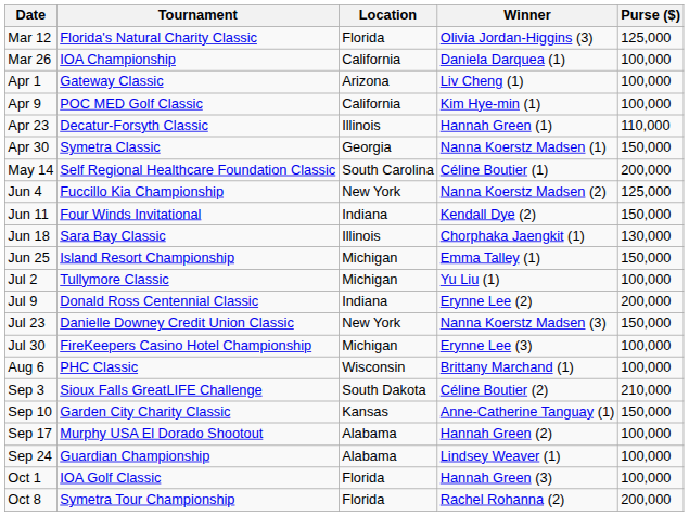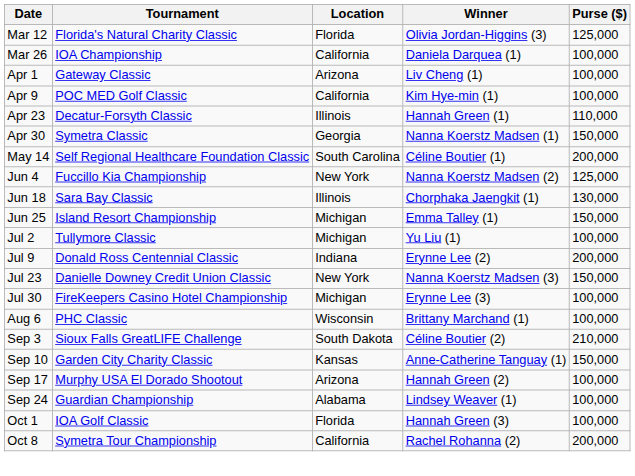 <table class="wikitable sortable">
 <tr>
 <th>Date</th>
 <th>Tournament</th>
 <th>Location</th>
 <th>Winner</th>
 <th>Purse ($)</th>
 </tr>
 <tr>
 <td>Mar 12</td>
 <td><a href='#'>Florida's Natural Charity Classic</a></td>
 <td>Florida</td>
 <td> <a href='#'>Olivia Jordan-Higgins</a> (3)</td>
 <td>125,000</td>
 </tr>
 <tr>
 <td>Mar 26</td>
 <td><a href='#'>IOA Championship</a></td>
 <td>California</td>
 <td> <a href='#'>Daniela Darquea</a> (1)</td>
 <td>100,000</td>
 </tr>
 <tr>
 <td>Apr 1</td>
 <td><a href='#'>Gateway Classic</a></td>
 <td>Arizona</td>
 <td> <a href='#'>Liv Cheng</a> (1)</td>
 <td>100,000</td>
 </tr>
 <tr>
 <td>Apr 9</td>
 <td><a href='#'>POC MED Golf Classic</a></td>
 <td>California</td>
 <td> <a href='#'>Kim Hye-min</a> (1)</td>
 <td>100,000</td>
 </tr>
 <tr>
 <td>Apr 23</td>
 <td><a href='#'>Decatur-Forsyth Classic</a></td>
 <td>Illinois</td>
 <td> <a href='#'>Hannah Green</a> (1)</td>
 <td>110,000</td>
 </tr>
 <tr>
 <td>Apr 30</td>
 <td><a href='#'>Symetra Classic</a></td>
 <td>Georgia</td>
 <td> <a href='#'>Nanna Koerstz Madsen</a> (1)</td>
 <td>150,000</td>
 </tr>
 <tr>
 <td>May 14</td>
 <td><a href='#'>Self Regional Healthcare Foundation Classic</a></td>
 <td>South Carolina</td>
 <td> <a href='#'>Céline Boutier</a> (1)</td>
 <td>200,000</td>
 </tr>
 <tr>
 <td>Jun 4</td>
 <td><a href='#'>Fuccillo Kia Championship</a></td>
 <td>New York</td>
 <td> <a href='#'>Nanna Koerstz Madsen</a> (2)</td>
 <td>125,000</td>
-</tr>
-<tr>
-<td>Jun 11</td>
-<td><a href='#'>Four Winds Invitational</a></td>
-<td>Indiana</td>
-<td> <a href='#'>Kendall Dye</a> (2)</td>
-<td>150,000</td>
 </tr>
 <tr>
 <td>Jun 18</td>
 <td><a href='#'>Sara Bay Classic</a></td>
 <td>Illinois</td>
 <td> <a href='#'>Chorphaka Jaengkit</a> (1)</td>
 <td>130,000</td>
 </tr>
 <tr>
 <td>Jun 25</td>
 <td><a href='#'>Island Resort Championship</a></td>
 <td>Michigan</td>
 <td> <a href='#'>Emma Talley</a> (1)</td>
 <td>150,000</td>
 </tr>
 <tr>
 <td>Jul 2</td>
 <td><a href='#'>Tullymore Classic</a></td>
 <td>Michigan</td>
 <td> <a href='#'>Yu Liu</a> (1)</td>
 <td>100,000</td>
 </tr>
 <tr>
 <td>Jul 9</td>
 <td><a href='#'>Donald Ross Centennial Classic</a></td>
 <td>Indiana</td>
 <td> <a href='#'>Erynne Lee</a> (2)</td>
 <td>200,000</td>
 </tr>
 <tr>
 <td>Jul 23</td>
 <td><a href='#'>Danielle Downey Credit Union Classic</a></td>
 <td>New York</td>
 <td> <a href='#'>Nanna Koerstz Madsen</a> (3)</td>
 <td>150,000</td>
 </tr>
 <tr>
 <td>Jul 30</td>
 <td><a href='#'>FireKeepers Casino Hotel Championship</a></td>
 <td>Michigan</td>
 <td> <a href='#'>Erynne Lee</a> (3)</td>
 <td>100,000</td>
 </tr>
 <tr>
 <td>Aug 6</td>
 <td><a href='#'>PHC Classic</a></td>
 <td>Wisconsin</td>
 <td> <a href='#'>Brittany Marchand</a> (1)</td>
 <td>100,000</td>
 </tr>
 <tr>
 <td>Sep 3</td>
 <td><a href='#'>Sioux Falls GreatLIFE Challenge</a></td>
 <td>South Dakota</td>
 <td> <a href='#'>Céline Boutier</a> (2)</td>
 <td>210,000</td>
 </tr>
 <tr>
 <td>Sep 10</td>
 <td><a href='#'>Garden City Charity Classic</a></td>
 <td>Kansas</td>
 <td> <a href='#'>Anne-Catherine Tanguay</a> (1)</td>
 <td>150,000</td>
 </tr>
 <tr>
 <td>Sep 17</td>
 <td><a href='#'>Murphy USA El Dorado Shootout</a></td>
-<td>Alabama</td>
+<td>Arizona</td>
 <td> <a href='#'>Hannah Green</a> (2)</td>
 <td>100,000</td>
 </tr>
 <tr>
 <td>Sep 24</td>
 <td><a href='#'>Guardian Championship</a></td>
 <td>Alabama</td>
 <td> <a href='#'>Lindsey Weaver</a> (1)</td>
 <td>100,000</td>
 </tr>
 <tr>
 <td>Oct 1</td>
 <td><a href='#'>IOA Golf Classic</a></td>
 <td>Florida</td>
 <td> <a href='#'>Hannah Green</a> (3)</td>
 <td>100,000</td>
 </tr>
 <tr>
 <td>Oct 8</td>
 <td><a href='#'>Symetra Tour Championship</a></td>
-<td>Florida</td>
+<td>California</td>
 <td> <a href='#'>Rachel Rohanna</a> (2)</td>
 <td>200,000</td>
 </tr>
 </table>
